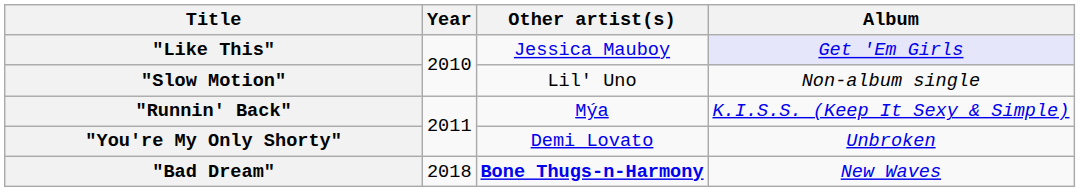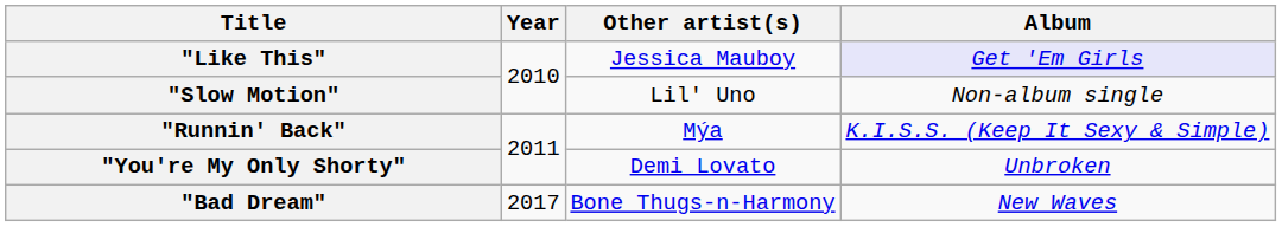 <table class="wikitable plainrowheaders" style="text-align:center">
 <tr>
 <th scope="col" style="width:22em;">Title</th>
 <th scope="col" style="width:1em;">Year</th>
 <th scope="col">Other artist(s)</th>
 <th scope="col">Album</th>
 </tr>
 <tr>
 <th scope="row">"Like This"</th>
 <td rowspan="2">2010</td>
 <td><a href='#'>Jessica Mauboy</a></td>
 <td style="background: lavender;"><em><a href='#'>Get 'Em Girls</a></em></td>
 </tr>
 <tr>
 <th scope="row">"Slow Motion"</th>
 <td>Lil' Uno</td>
 <td><em>Non-album single</em></td>
 </tr>
 <tr>
 <th scope="row">"Runnin' Back"</th>
 <td rowspan="2">2011</td>
 <td><a href='#'>Mýa</a></td>
 <td><em><a href='#'>K.I.S.S. (Keep It Sexy & Simple)</a></em></td>
 </tr>
 <tr>
 <th scope="row">"You're My Only Shorty"</th>
 <td><a href='#'>Demi Lovato</a></td>
 <td><em><a href='#'>Unbroken</a></em></td>
 </tr>
 <tr>
 <th scope="row">"Bad Dream"</th>
-<td>2018</td>
-<td><strong><a href='#'>Bone Thugs-n-Harmony</a></strong></td>
+<td>2017</td>
+<td><a href='#'>Bone Thugs-n-Harmony</a></td>
 <td><em><a href='#'>New Waves</a></em></td>
 </tr>
 </table>
